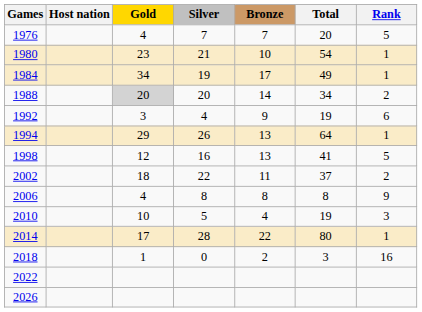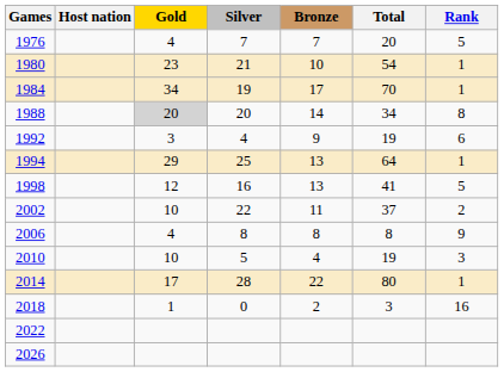 <table class="wikitable sortable" style="text-align:center; font-size:90%;">
 <tr>
 <th>Games</th>
 <th>Host nation</th>
 <th style="background-color:gold; width:4.5em; font-weight:bold;">Gold</th>
 <th style="background-color:silver; width:4.5em; font-weight:bold;">Silver</th>
 <th style="background-color:#cc9966; width:4.5em; font-weight:bold;">Bronze</th>
 <th style="width:4.5em; font-weight:bold;">Total</th>
 <th style="width:4.5em; font-weight:bold;"><a href='#'>Rank</a></th>
 </tr>
 <tr>
 <td><a href='#'>1976</a></td>
 <td align=left></td>
 <td>4</td>
 <td>7</td>
 <td>7</td>
 <td>20</td>
 <td>5</td>
 </tr>
 <tr bgcolor=faecc8>
 <td><a href='#'>1980</a></td>
 <td align=left></td>
 <td>23</td>
 <td>21</td>
 <td>10</td>
 <td>54</td>
 <td>1</td>
 </tr>
 <tr bgcolor=faecc8>
 <td><a href='#'>1984</a></td>
 <td align=left></td>
 <td>34</td>
 <td>19</td>
 <td>17</td>
-<td>49</td>
+<td>70</td>
 <td>1</td>
 </tr>
 <tr>
 <td><a href='#'>1988</a></td>
 <td align=left></td>
 <td style="background: lightgrey;">20</td>
 <td>20</td>
 <td>14</td>
 <td>34</td>
-<td>2</td>
+<td>8</td>
 </tr>
 <tr>
 <td><a href='#'>1992</a></td>
 <td align=left></td>
 <td>3</td>
 <td>4</td>
 <td>9</td>
 <td>19</td>
 <td>6</td>
 </tr>
 <tr bgcolor=faecc8>
 <td><a href='#'>1994</a></td>
 <td align=left></td>
 <td>29</td>
-<td>26</td>
+<td>25</td>
 <td>13</td>
 <td>64</td>
 <td>1</td>
 </tr>
 <tr>
 <td><a href='#'>1998</a></td>
 <td align=left></td>
 <td>12</td>
 <td>16</td>
 <td>13</td>
 <td>41</td>
 <td>5</td>
 </tr>
 <tr>
 <td><a href='#'>2002</a></td>
 <td align=left></td>
-<td>18</td>
+<td>10</td>
 <td>22</td>
 <td>11</td>
 <td>37</td>
 <td>2</td>
 </tr>
 <tr>
 <td><a href='#'>2006</a></td>
 <td align=left></td>
 <td>4</td>
 <td>8</td>
 <td>8</td>
 <td>8</td>
 <td>9</td>
 </tr>
 <tr>
 <td><a href='#'>2010</a></td>
 <td align=left></td>
 <td>10</td>
 <td>5</td>
 <td>4</td>
 <td>19</td>
 <td>3</td>
 </tr>
 <tr bgcolor=faecc8>
 <td><a href='#'>2014</a></td>
 <td align=left></td>
 <td>17</td>
 <td>28</td>
 <td>22</td>
 <td>80</td>
 <td>1</td>
 </tr>
 <tr>
 <td><a href='#'>2018</a></td>
 <td align=left></td>
 <td>1</td>
 <td>0</td>
 <td>2</td>
 <td>3</td>
 <td>16</td>
 </tr>
 <tr>
 <td><a href='#'>2022</a></td>
 <td align=left></td>
 <td></td>
 <td></td>
 <td></td>
 <td></td>
 <td></td>
 </tr>
 <tr>
 <td><a href='#'>2026</a></td>
 <td align=left></td>
 <td></td>
 <td></td>
 <td></td>
 <td></td>
 <td></td>
 </tr>
 </table>
